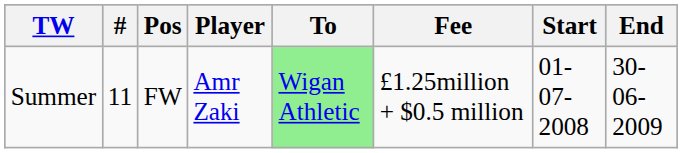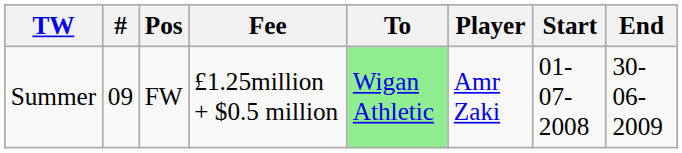 <table width=65% class="wikitable" style="text-align:center; font-size:95%; text-align:left">
 <tr>
 <th><a href='#'>TW</a></th>
 <th>#</th>
 <th>Pos</th>
+<th>Fee</th>
+<th>To</th>
 <th>Player</th>
-<th>To</th>
-<th>Fee</th>
 <th>Start</th>
 <th>End</th>
 </tr>
 <tr --->
 <td>Summer</td>
-<td>11</td>
+<td>09</td>
 <td>FW</td>
+<td>£1.25million + $0.5 million</td>
+<td style="background: lightgreen;"> <a href='#'>Wigan Athletic</a></td>
 <td> <a href='#'>Amr Zaki</a></td>
-<td style="background: lightgreen;"> <a href='#'>Wigan Athletic</a></td>
-<td>£1.25million + $0.5 million</td>
 <td>01-07-2008</td>
 <td>30-06-2009</td>
 </tr>
 </table>
